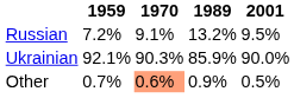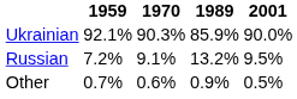 <table class="standard sortable">
 <tr>
 <th></th>
 <th>1959</th>
 <th>1970</th>
 <th>1989</th>
 <th>2001</th>
 </tr>
 <tr>
+<td><a href='#'>Ukrainian</a></td>
+<td>92.1%</td>
+<td>90.3%</td>
+<td>85.9%</td>
+<td>90.0%</td>
+</tr>
+<tr>
 <td><a href='#'>Russian</a></td>
 <td>7.2%</td>
 <td>9.1%</td>
 <td>13.2%</td>
 <td>9.5%</td>
 </tr>
 <tr>
-<td><a href='#'>Ukrainian</a></td>
-<td>92.1%</td>
-<td>90.3%</td>
-<td>85.9%</td>
-<td>90.0%</td>
-</tr>
-<tr>
 <td>Other</td>
 <td>0.7%</td>
-<td style="background: lightsalmon;">0.6%</td>
+<td>0.6%</td>
 <td>0.9%</td>
 <td>0.5%</td>
 </tr>
 </table>
